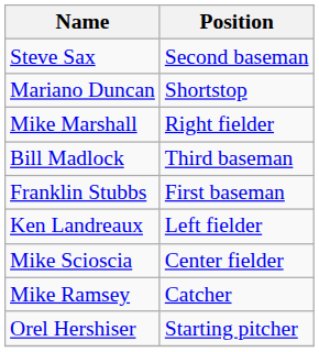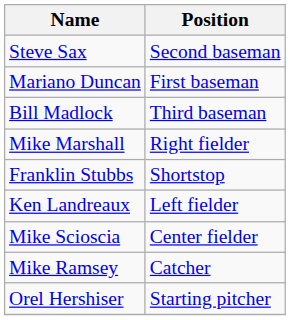 <table class="wikitable" style="text-align:left">
 <tr>
 <th>Name</th>
 <th>Position</th>
 </tr>
 <tr>
 <td><a href='#'>Steve Sax</a></td>
 <td><a href='#'>Second baseman</a></td>
 </tr>
 <tr>
 <td><a href='#'>Mariano Duncan</a></td>
-<td><a href='#'>Shortstop</a></td>
+<td><a href='#'>First baseman</a></td>
+</tr>
+<tr>
+<td><a href='#'>Bill Madlock</a></td>
+<td><a href='#'>Third baseman</a></td>
 </tr>
 <tr>
 <td><a href='#'>Mike Marshall</a></td>
 <td><a href='#'>Right fielder</a></td>
 </tr>
 <tr>
-<td><a href='#'>Bill Madlock</a></td>
-<td><a href='#'>Third baseman</a></td>
-</tr>
-<tr>
 <td><a href='#'>Franklin Stubbs</a></td>
-<td><a href='#'>First baseman</a></td>
+<td><a href='#'>Shortstop</a></td>
 </tr>
 <tr>
 <td><a href='#'>Ken Landreaux</a></td>
 <td><a href='#'>Left fielder</a></td>
 </tr>
 <tr>
 <td><a href='#'>Mike Scioscia</a></td>
 <td><a href='#'>Center fielder</a></td>
 </tr>
 <tr>
 <td><a href='#'>Mike Ramsey</a></td>
 <td><a href='#'>Catcher</a></td>
 </tr>
 <tr>
 <td><a href='#'>Orel Hershiser</a></td>
 <td><a href='#'>Starting pitcher</a></td>
 </tr>
 <tr>
 </tr>
 </table>
